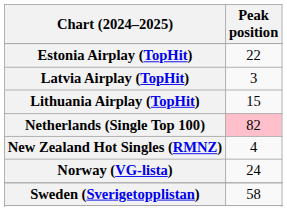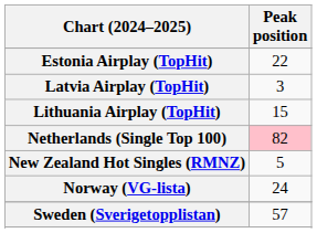 <table class="wikitable sortable plainrowheaders" style="text-align:center">
 <tr>
 <th scope="col">Chart (2024–2025)</th>
 <th scope="col">Peak<br>position</th>
 </tr>
 <tr>
 </tr>
 <tr>
 </tr>
 <tr>
 </tr>
 <tr>
 <th scope="row">Estonia Airplay (<a href='#'>TopHit</a>)</th>
 <td>22</td>
 </tr>
 <tr>
 <th scope="row">Latvia Airplay (<a href='#'>TopHit</a>)<br></th>
 <td>3</td>
 </tr>
 <tr>
 <th scope="row">Lithuania Airplay (<a href='#'>TopHit</a>)</th>
 <td>15</td>
 </tr>
 <tr>
 <th scope="row">Netherlands (Single Top 100)</th>
 <td style="background: pink;">82</td>
 </tr>
 <tr>
 <th scope="row">New Zealand Hot Singles (<a href='#'>RMNZ</a>)</th>
-<td>4</td>
+<td>5</td>
 </tr>
 <tr>
 <th scope="row">Norway (<a href='#'>VG-lista</a>)</th>
 <td>24</td>
 </tr>
 <tr>
 </tr>
 <tr>
 <th scope="row">Sweden (<a href='#'>Sverigetopplistan</a>)</th>
-<td>58</td>
+<td>57</td>
 </tr>
 <tr>
 </tr>
 <tr>
 </tr>
 <tr>
 </tr>
 </table>
